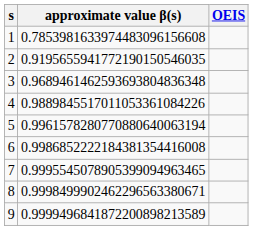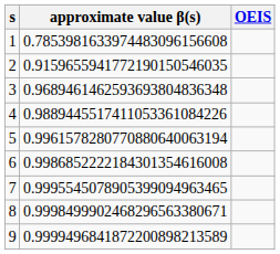 <table class="wikitable">
 <tr>
 <th>s</th>
 <th>approximate value β(s)</th>
 <th><a href='#'>OEIS</a></th>
 </tr>
 <tr>
 <td>1</td>
 <td>0.7853981633974483096156608</td>
 <td></td>
 </tr>
 <tr>
 <td>2</td>
-<td>0.9195655941772190150546035</td>
+<td>0.9159655941772190150546035</td>
 <td></td>
 </tr>
 <tr>
 <td>3</td>
 <td>0.9689461462593693804836348</td>
 <td></td>
 </tr>
 <tr>
 <td>4</td>
-<td>0.9889845517011053361084226</td>
+<td>0.9889445517411053361084226</td>
 <td></td>
 </tr>
 <tr>
 <td>5</td>
 <td>0.9961578280770880640063194</td>
 <td></td>
 </tr>
 <tr>
 <td>6</td>
-<td>0.9986852222184381354416008</td>
+<td>0.9986852222184301354616008</td>
 <td></td>
 </tr>
 <tr>
 <td>7</td>
 <td>0.9995545078905399094963465</td>
 <td></td>
 </tr>
 <tr>
 <td>8</td>
-<td>0.9998499902462296563380671</td>
+<td>0.9998499902468296563380671</td>
 <td></td>
 </tr>
 <tr>
 <td>9</td>
 <td>0.9999496841872200898213589</td>
 <td></td>
 </tr>
 </table>
